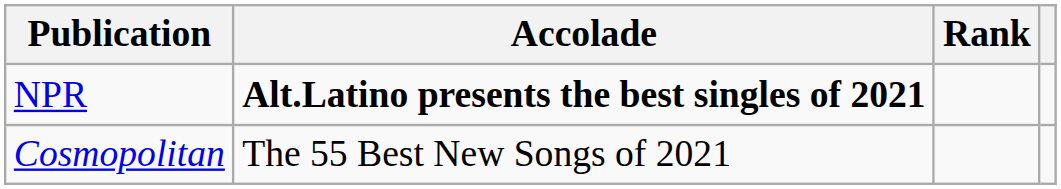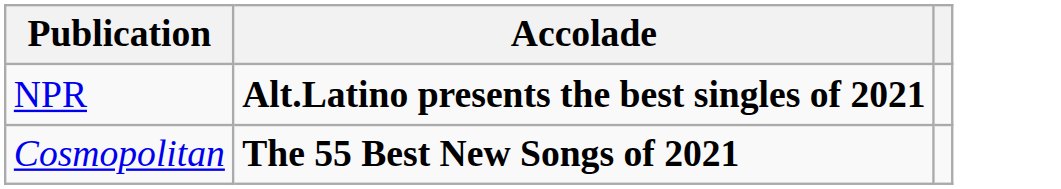 <table class="sortable wikitable">
 <tr>
 <th>Publication</th>
 <th>Accolade</th>
-<th>Rank</th>
 <th class="unsortable"></th>
 </tr>
 <tr>
 <td><a href='#'>NPR</a></td>
 <td><strong>Alt.Latino presents the best singles of 2021</strong></td>
 <td></td>
-<td></td>
 </tr>
 <tr>
 <td><em><a href='#'>Cosmopolitan</a></em></td>
-<td>The 55 Best New Songs of 2021</td>
-<td></td>
+<td><strong>The 55 Best New Songs of 2021</strong></td>
 <td></td>
 </tr>
 </table>
